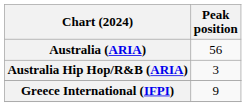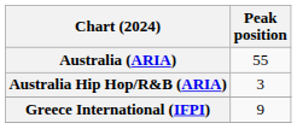 <table class="wikitable sortable plainrowheaders" style="text-align:center">
 <tr>
 <th scope="col">Chart (2024)</th>
 <th scope="col">Peak<br>position</th>
 </tr>
 <tr>
 <th scope="row">Australia (<a href='#'>ARIA</a>)</th>
-<td>56</td>
+<td>55</td>
 </tr>
 <tr>
 <th scope="row">Australia Hip Hop/R&B (<a href='#'>ARIA</a>)</th>
 <td>3</td>
 </tr>
 <tr>
 </tr>
 <tr>
 </tr>
 <tr>
 </tr>
 <tr>
 <th scope="row">Greece International (<a href='#'>IFPI</a>)</th>
 <td>9</td>
 </tr>
 <tr>
 </tr>
 <tr>
 </tr>
 <tr>
 </tr>
 <tr>
 </tr>
 <tr>
 </tr>
 <tr>
 </tr>
 </table>
